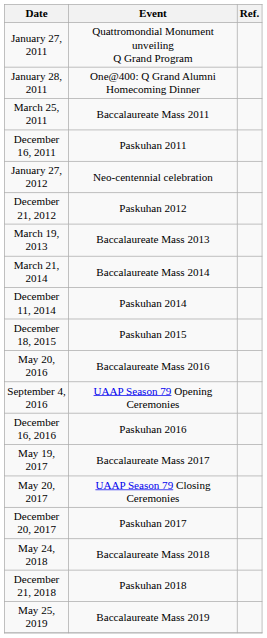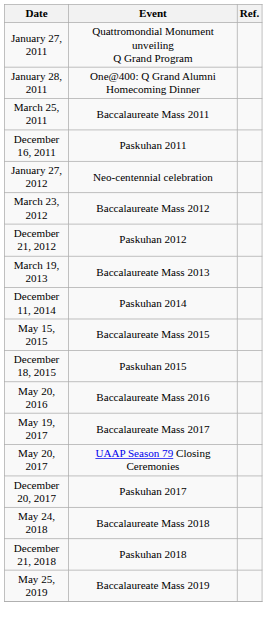 <table class="wikitable" width="40%" style="font-size: 95%; text-align:center">
 <tr>
 <th width='25%'>Date</th>
 <th !width='70%'>Event</th>
 <th !width='5%'>Ref.</th>
 </tr>
 <tr>
 <td>January 27, 2011</td>
 <td>Quattromondial Monument unveiling <br> Q Grand Program</td>
 <td></td>
 </tr>
 <tr>
 <td>January 28, 2011</td>
 <td>One@400: Q Grand Alumni Homecoming Dinner</td>
 <td></td>
 </tr>
 <tr>
 <td>March 25, 2011</td>
 <td>Baccalaureate Mass 2011</td>
 <td></td>
 </tr>
 <tr>
 <td>December 16, 2011</td>
 <td>Paskuhan 2011</td>
 <td></td>
 </tr>
 <tr>
 <td>January 27, 2012</td>
 <td>Neo-centennial celebration</td>
 <td></td>
 </tr>
 <tr>
+<td>March 23, 2012</td>
+<td>Baccalaureate Mass 2012</td>
+<td></td>
+</tr>
+<tr>
 <td>December 21, 2012</td>
 <td>Paskuhan 2012</td>
 <td></td>
 </tr>
 <tr>
 <td>March 19, 2013</td>
 <td>Baccalaureate Mass 2013</td>
 <td></td>
 </tr>
 <tr>
-<td>March 21, 2014</td>
-<td>Baccalaureate Mass 2014</td>
+<td>December 11, 2014</td>
+<td>Paskuhan 2014</td>
 <td></td>
 </tr>
 <tr>
-<td>December 11, 2014</td>
-<td>Paskuhan 2014</td>
+<td>May 15, 2015</td>
+<td>Baccalaureate Mass 2015</td>
 <td></td>
 </tr>
 <tr>
 <td>December 18, 2015</td>
 <td>Paskuhan 2015</td>
 <td></td>
 </tr>
 <tr>
 <td>May 20, 2016</td>
 <td>Baccalaureate Mass 2016</td>
-<td></td>
-</tr>
-<tr>
-<td>September 4, 2016</td>
-<td><a href='#'>UAAP Season 79</a> Opening Ceremonies</td>
-<td></td>
-</tr>
-<tr>
-<td>December 16, 2016</td>
-<td>Paskuhan 2016</td>
 <td></td>
 </tr>
 <tr>
 <td>May 19, 2017</td>
 <td>Baccalaureate Mass 2017</td>
 <td></td>
 </tr>
 <tr>
 <td>May 20, 2017</td>
 <td><a href='#'>UAAP Season 79</a> Closing Ceremonies</td>
 <td></td>
 </tr>
 <tr>
 <td>December 20, 2017</td>
 <td>Paskuhan 2017</td>
 <td></td>
 </tr>
 <tr>
 <td>May 24, 2018</td>
 <td>Baccalaureate Mass 2018</td>
 <td></td>
 </tr>
 <tr>
 <td>December 21, 2018</td>
 <td>Paskuhan 2018</td>
 <td><br></td>
 </tr>
 <tr>
 <td>May 25, 2019</td>
 <td>Baccalaureate Mass 2019</td>
 <td></td>
 </tr>
 <tr>
 </tr>
 </table>
